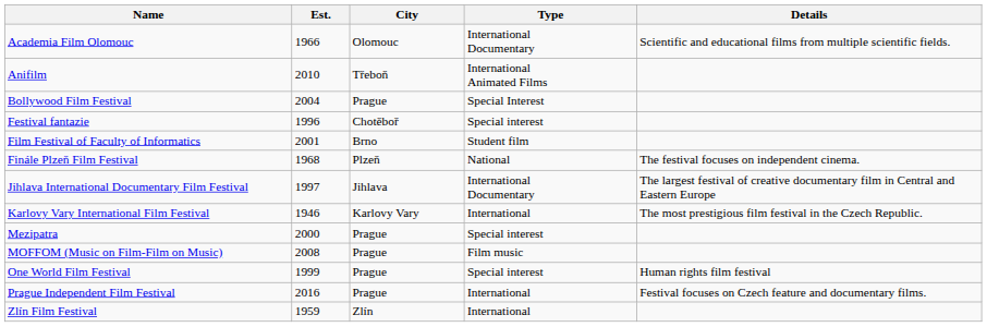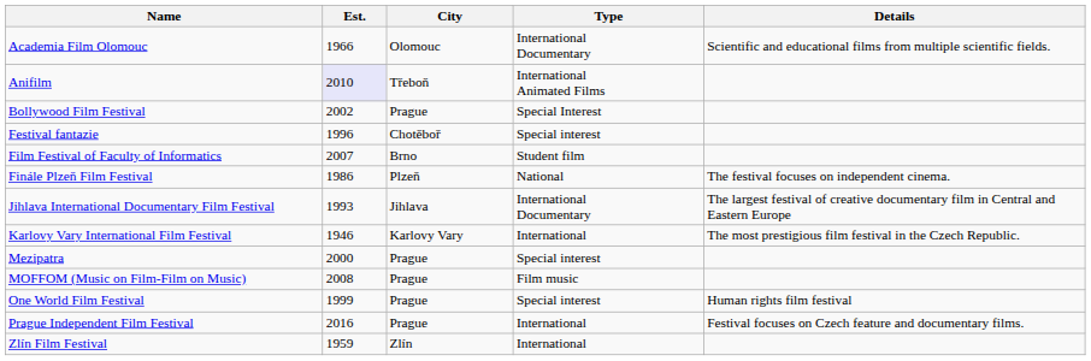 <table class="wikitable" width=100%>
 <tr>
 <th width="25%">Name</th>
 <th width="5%">Est.</th>
 <th width="10%">City</th>
 <th width="15%">Type</th>
 <th width="30%">Details</th>
 </tr>
 <tr>
 <td><a href='#'>Academia Film Olomouc</a></td>
 <td>1966</td>
 <td>Olomouc</td>
 <td>International<br>Documentary</td>
 <td>Scientific and educational films from multiple scientific fields.</td>
 </tr>
 <tr>
 <td><a href='#'>Anifilm</a></td>
-<td>2010</td>
+<td style="background: lavender;">2010</td>
 <td>Třeboň</td>
 <td>International<br>Animated Films</td>
 <td></td>
 </tr>
 <tr>
 <td><a href='#'>Bollywood Film Festival</a></td>
-<td>2004</td>
+<td>2002</td>
 <td>Prague</td>
 <td>Special Interest</td>
 <td></td>
 </tr>
 <tr>
 <td><a href='#'>Festival fantazie</a></td>
 <td>1996</td>
 <td>Chotěboř</td>
 <td>Special interest</td>
 <td></td>
 </tr>
 <tr>
 <td><a href='#'>Film Festival of Faculty of Informatics</a></td>
-<td>2001</td>
+<td>2007</td>
 <td>Brno</td>
 <td>Student film</td>
 <td></td>
 </tr>
 <tr>
 <td><a href='#'>Finále Plzeň Film Festival</a></td>
-<td>1968</td>
+<td>1986</td>
 <td>Plzeň</td>
 <td>National</td>
 <td>The festival focuses on independent cinema.</td>
 </tr>
 <tr>
 <td><a href='#'>Jihlava International Documentary Film Festival</a></td>
-<td>1997</td>
+<td>1993</td>
 <td>Jihlava</td>
 <td>International<br>Documentary</td>
 <td>The largest festival of creative documentary film in Central and Eastern Europe</td>
 </tr>
 <tr>
 <td><a href='#'>Karlovy Vary International Film Festival</a></td>
 <td>1946</td>
 <td>Karlovy Vary</td>
 <td>International</td>
 <td>The most prestigious film festival in the Czech Republic.</td>
 </tr>
 <tr>
 <td><a href='#'>Mezipatra</a></td>
 <td>2000</td>
 <td>Prague</td>
 <td>Special interest</td>
 <td></td>
 </tr>
 <tr>
 <td><a href='#'>MOFFOM (Music on Film-Film on Music)</a></td>
 <td>2008</td>
 <td>Prague</td>
 <td>Film music</td>
 <td></td>
 </tr>
 <tr>
 <td><a href='#'>One World Film Festival</a></td>
 <td>1999</td>
 <td>Prague</td>
 <td>Special interest</td>
 <td>Human rights film festival</td>
 </tr>
 <tr>
 <td><a href='#'>Prague Independent Film Festival</a></td>
 <td>2016</td>
 <td>Prague</td>
 <td>International</td>
 <td>Festival focuses on Czech feature and documentary films.</td>
 </tr>
 <tr>
 <td><a href='#'>Zlín Film Festival</a></td>
 <td>1959</td>
 <td>Zlín</td>
 <td>International</td>
 <td></td>
 </tr>
 </table>
